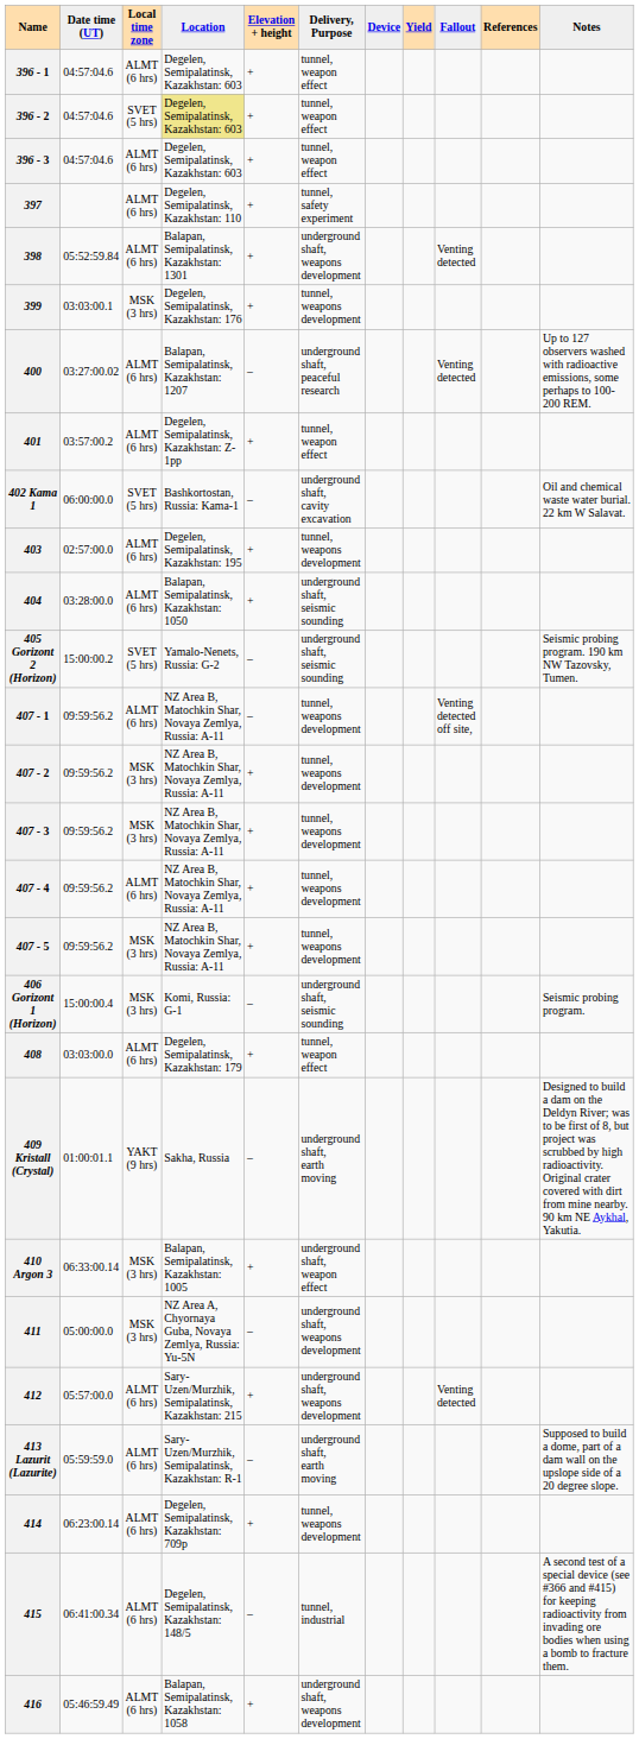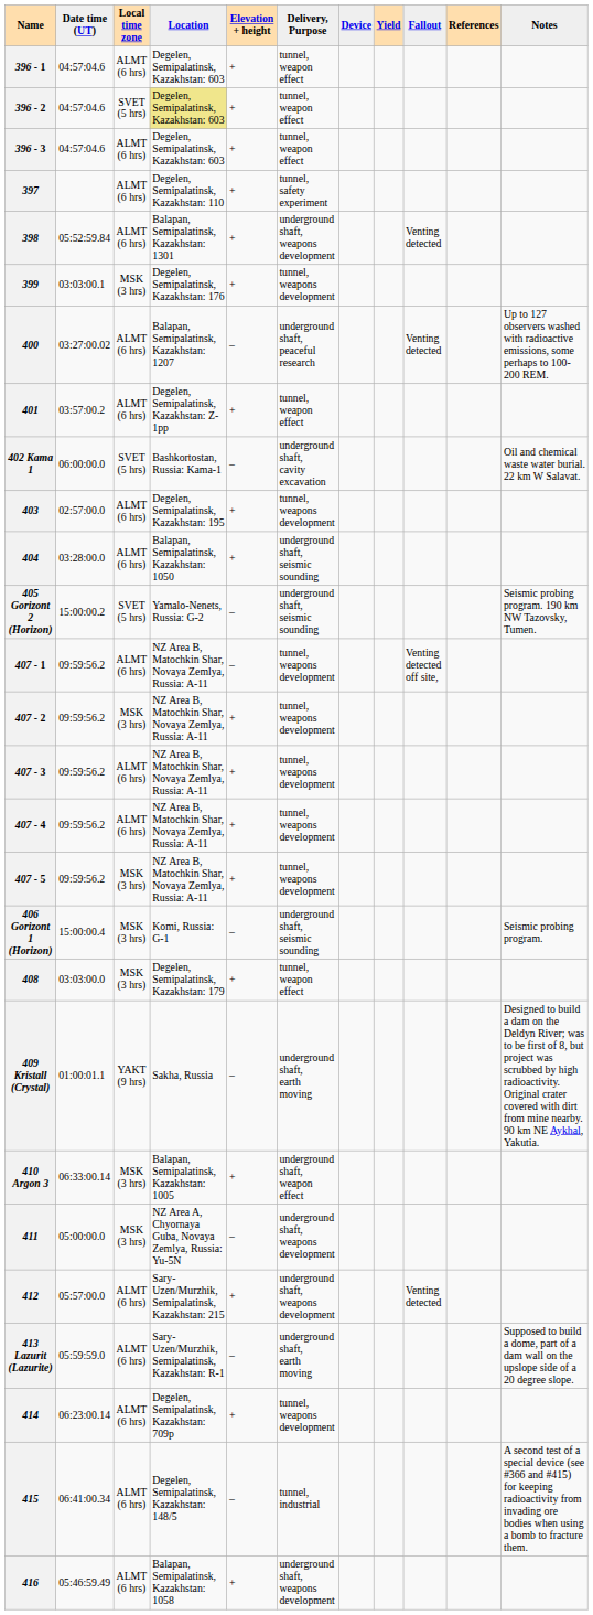 <table class="wikitable sortable">
 <tr>
 <th style="background:#ffdead;">Name </th>
 <th style="background:#efefef;">Date time (<a href='#'>UT</a>)</th>
 <th style="background:#ffdead;">Local <a href='#'>time zone</a></th>
 <th style="background:#efefef;"><a href='#'>Location</a></th>
 <th style="background:#ffdead;"><a href='#'>Elevation</a> + height </th>
 <th style="background:#efefef;">Delivery, <br>Purpose </th>
 <th style="background:#efefef;"><a href='#'>Device</a></th>
 <th style="background:#ffdead;"><a href='#'>Yield</a></th>
 <th style="background:#efefef;" class="unsortable"><a href='#'>Fallout</a></th>
 <th style="background:#ffdead;" class="unsortable">References</th>
 <th style="background:#efefef;" class="unsortable">Notes</th>
 </tr>
 <tr>
 <th><em>396</em> - 1</th>
 <td> 04:57:04.6</td>
 <td style="text-align:center;">ALMT (6 hrs)<br></td>
 <td>Degelen, Semipalatinsk, Kazakhstan: 603 </td>
 <td> +</td>
 <td>tunnel,<br>weapon effect</td>
 <td></td>
 <td style="text-align:center;"></td>
 <td></td>
 <td></td>
 <td></td>
 </tr>
 <tr>
 <th><em>396</em> - 2</th>
 <td> 04:57:04.6</td>
 <td style="text-align:center;">SVET (5 hrs)<br></td>
 <td style="background: khaki;">Degelen, Semipalatinsk, Kazakhstan: 603 </td>
 <td> +</td>
 <td>tunnel,<br>weapon effect</td>
 <td></td>
 <td style="text-align:center;"></td>
 <td></td>
 <td></td>
 <td></td>
 </tr>
 <tr>
 <th><em>396</em> - 3</th>
 <td> 04:57:04.6</td>
 <td style="text-align:center;">ALMT (6 hrs)<br></td>
 <td>Degelen, Semipalatinsk, Kazakhstan: 603 </td>
 <td> +</td>
 <td>tunnel,<br>weapon effect</td>
 <td></td>
 <td style="text-align:center;"></td>
 <td></td>
 <td></td>
 <td></td>
 </tr>
 <tr>
 <th><em>397</em></th>
 <td></td>
 <td style="text-align:center;">ALMT (6 hrs)<br></td>
 <td>Degelen, Semipalatinsk, Kazakhstan: 110 </td>
 <td> +</td>
 <td>tunnel,<br>safety experiment</td>
 <td></td>
 <td style="text-align:center;"></td>
 <td></td>
 <td></td>
 <td></td>
 </tr>
 <tr>
 <th><em>398</em></th>
 <td> 05:52:59.84</td>
 <td style="text-align:center;">ALMT (6 hrs)<br></td>
 <td>Balapan, Semipalatinsk, Kazakhstan: 1301 </td>
 <td> +</td>
 <td>underground shaft,<br>weapons development</td>
 <td></td>
 <td style="text-align:center;"></td>
 <td>Venting detected</td>
 <td></td>
 <td></td>
 </tr>
 <tr>
 <th><em>399</em></th>
 <td> 03:03:00.1</td>
 <td style="text-align:center;">MSK (3 hrs)<br></td>
 <td>Degelen, Semipalatinsk, Kazakhstan: 176 </td>
 <td> +</td>
 <td>tunnel,<br>weapons development</td>
 <td></td>
 <td style="text-align:center;"></td>
 <td></td>
 <td></td>
 <td></td>
 </tr>
 <tr>
 <th><em>400</em></th>
 <td> 03:27:00.02</td>
 <td style="text-align:center;">ALMT (6 hrs)<br></td>
 <td>Balapan, Semipalatinsk, Kazakhstan: 1207 </td>
 <td> – </td>
 <td>underground shaft,<br>peaceful research</td>
 <td></td>
 <td style="text-align:center;"></td>
 <td>Venting detected</td>
 <td></td>
 <td>Up to 127 observers washed with radioactive emissions, some perhaps to 100-200 REM.</td>
 </tr>
 <tr>
 <th><em>401</em></th>
 <td> 03:57:00.2</td>
 <td style="text-align:center;">ALMT (6 hrs)<br></td>
 <td>Degelen, Semipalatinsk, Kazakhstan: Z-1pp </td>
 <td> +</td>
 <td>tunnel,<br>weapon effect</td>
 <td></td>
 <td style="text-align:center;"></td>
 <td></td>
 <td></td>
 <td></td>
 </tr>
 <tr>
 <th><em>402 Kama 1</em></th>
 <td> 06:00:00.0</td>
 <td style="text-align:center;">SVET (5 hrs)<br></td>
 <td>Bashkortostan, Russia: Kama-1 </td>
 <td> – </td>
 <td>underground shaft,<br>cavity excavation</td>
 <td></td>
 <td style="text-align:center;"></td>
 <td></td>
 <td></td>
 <td>Oil and chemical waste water burial. 22 km W Salavat.</td>
 </tr>
 <tr>
 <th><em>403</em></th>
 <td> 02:57:00.0</td>
 <td style="text-align:center;">ALMT (6 hrs)<br></td>
 <td>Degelen, Semipalatinsk, Kazakhstan: 195 </td>
 <td> +</td>
 <td>tunnel,<br>weapons development</td>
 <td></td>
 <td style="text-align:center;"></td>
 <td></td>
 <td></td>
 <td></td>
 </tr>
 <tr>
 <th><em>404</em></th>
 <td> 03:28:00.0</td>
 <td style="text-align:center;">ALMT (6 hrs)<br></td>
 <td>Balapan, Semipalatinsk, Kazakhstan: 1050 </td>
 <td> +</td>
 <td>underground shaft,<br>seismic sounding</td>
 <td></td>
 <td style="text-align:center;"></td>
 <td></td>
 <td></td>
 <td></td>
 </tr>
 <tr>
 <th><em>405 Gorizont 2 (Horizon)</em></th>
 <td> 15:00:00.2</td>
 <td style="text-align:center;">SVET (5 hrs)<br></td>
 <td>Yamalo-Nenets, Russia: G-2 </td>
 <td> – </td>
 <td>underground shaft,<br>seismic sounding</td>
 <td></td>
 <td style="text-align:center;"></td>
 <td></td>
 <td></td>
 <td>Seismic probing program. 190 km NW Tazovsky, Tumen.</td>
 </tr>
 <tr>
 <th><em>407</em> - 1</th>
 <td> 09:59:56.2</td>
 <td style="text-align:center;">ALMT (6 hrs)<br></td>
 <td>NZ Area B, Matochkin Shar, Novaya Zemlya, Russia: A-11 </td>
 <td> – </td>
 <td>tunnel,<br>weapons development</td>
 <td></td>
 <td style="text-align:center;"></td>
 <td>Venting detected off site, </td>
 <td></td>
 <td></td>
 </tr>
 <tr>
 <th><em>407</em> - 2</th>
 <td> 09:59:56.2</td>
 <td style="text-align:center;">MSK (3 hrs)<br></td>
 <td>NZ Area B, Matochkin Shar, Novaya Zemlya, Russia: A-11 </td>
 <td> +</td>
 <td>tunnel,<br>weapons development</td>
 <td></td>
 <td style="text-align:center;"></td>
 <td></td>
 <td></td>
 <td></td>
 </tr>
 <tr>
 <th><em>407</em> - 3</th>
 <td> 09:59:56.2</td>
-<td style="text-align:center;">MSK (3 hrs)<br></td>
+<td style="text-align:center;">ALMT (6 hrs)<br></td>
 <td>NZ Area B, Matochkin Shar, Novaya Zemlya, Russia: A-11 </td>
 <td> +</td>
 <td>tunnel,<br>weapons development</td>
 <td></td>
 <td style="text-align:center;"></td>
 <td></td>
 <td></td>
 <td></td>
 </tr>
 <tr>
 <th><em>407</em> - 4</th>
 <td> 09:59:56.2</td>
 <td style="text-align:center;">ALMT (6 hrs)<br></td>
 <td>NZ Area B, Matochkin Shar, Novaya Zemlya, Russia: A-11 </td>
 <td> +</td>
 <td>tunnel,<br>weapons development</td>
 <td></td>
 <td style="text-align:center;"></td>
 <td></td>
 <td></td>
 <td></td>
 </tr>
 <tr>
 <th><em>407</em> - 5</th>
 <td> 09:59:56.2</td>
 <td style="text-align:center;">MSK (3 hrs)<br></td>
 <td>NZ Area B, Matochkin Shar, Novaya Zemlya, Russia: A-11 </td>
 <td> +</td>
 <td>tunnel,<br>weapons development</td>
 <td></td>
 <td style="text-align:center;"></td>
 <td></td>
 <td></td>
 <td></td>
 </tr>
 <tr>
 <th><em>406 Gorizont 1 (Horizon)</em></th>
 <td> 15:00:00.4</td>
 <td style="text-align:center;">MSK (3 hrs)<br></td>
 <td>Komi, Russia: G-1 </td>
 <td> – </td>
 <td>underground shaft,<br>seismic sounding</td>
 <td></td>
 <td style="text-align:center;"></td>
 <td></td>
 <td></td>
 <td>Seismic probing program.</td>
 </tr>
 <tr>
 <th><em>408</em></th>
 <td> 03:03:00.0</td>
-<td style="text-align:center;">ALMT (6 hrs)<br></td>
+<td style="text-align:center;">MSK (3 hrs)<br></td>
 <td>Degelen, Semipalatinsk, Kazakhstan: 179 </td>
 <td> +</td>
 <td>tunnel,<br>weapon effect</td>
 <td></td>
 <td style="text-align:center;"></td>
 <td></td>
 <td></td>
 <td></td>
 </tr>
 <tr>
 <th><em>409 Kristall (Crystal)</em></th>
 <td> 01:00:01.1</td>
 <td style="text-align:center;">YAKT (9 hrs)<br></td>
 <td>Sakha, Russia </td>
 <td> – </td>
 <td>underground shaft,<br>earth moving</td>
 <td></td>
 <td style="text-align:center;"></td>
 <td></td>
 <td></td>
 <td>Designed to build a dam on the Deldyn River; was to be first of 8, but project was scrubbed by high radioactivity.  Original crater covered with dirt from mine nearby. 90 km NE <a href='#'>Aykhal</a>, Yakutia.</td>
 </tr>
 <tr>
 <th><em>410 Argon 3</em></th>
 <td> 06:33:00.14</td>
 <td style="text-align:center;">MSK (3 hrs)<br></td>
 <td>Balapan, Semipalatinsk, Kazakhstan: 1005 </td>
 <td> +</td>
 <td>underground shaft,<br>weapon effect</td>
 <td></td>
 <td style="text-align:center;"></td>
 <td></td>
 <td></td>
 <td></td>
 </tr>
 <tr>
 <th><em>411</em></th>
 <td> 05:00:00.0</td>
 <td style="text-align:center;">MSK (3 hrs)<br></td>
 <td>NZ Area A, Chyornaya Guba, Novaya Zemlya, Russia: Yu-5N </td>
 <td> – </td>
 <td>underground shaft,<br>weapons development</td>
 <td></td>
 <td style="text-align:center;"></td>
 <td></td>
 <td></td>
 <td></td>
 </tr>
 <tr>
 <th><em>412</em></th>
 <td> 05:57:00.0</td>
 <td style="text-align:center;">ALMT (6 hrs)<br></td>
 <td>Sary-Uzen/Murzhik, Semipalatinsk, Kazakhstan: 215 </td>
 <td> +</td>
 <td>underground shaft,<br>weapons development</td>
 <td></td>
 <td style="text-align:center;"></td>
 <td>Venting detected</td>
 <td></td>
 <td></td>
 </tr>
 <tr>
 <th><em>413 Lazurit (Lazurite)</em></th>
 <td> 05:59:59.0</td>
 <td style="text-align:center;">ALMT (6 hrs)<br></td>
 <td>Sary-Uzen/Murzhik, Semipalatinsk, Kazakhstan: R-1 </td>
 <td> – </td>
 <td>underground shaft,<br>earth moving</td>
 <td></td>
 <td style="text-align:center;"></td>
 <td></td>
 <td></td>
 <td>Supposed to build a dome, part of a dam wall on the upslope side of a 20 degree slope.</td>
 </tr>
 <tr>
 <th><em>414</em></th>
 <td> 06:23:00.14</td>
 <td style="text-align:center;">ALMT (6 hrs)<br></td>
 <td>Degelen, Semipalatinsk, Kazakhstan: 709p </td>
 <td> +</td>
 <td>tunnel,<br>weapons development</td>
 <td></td>
 <td style="text-align:center;"></td>
 <td></td>
 <td></td>
 <td></td>
 </tr>
 <tr>
 <th><em>415</em></th>
 <td> 06:41:00.34</td>
 <td style="text-align:center;">ALMT (6 hrs)<br></td>
 <td>Degelen, Semipalatinsk, Kazakhstan: 148/5 </td>
 <td> – </td>
 <td>tunnel,<br>industrial</td>
 <td></td>
 <td style="text-align:center;"></td>
 <td></td>
 <td></td>
 <td>A second test of a special device (see #366 and #415) for keeping radioactivity from invading ore bodies when using a bomb to fracture them.</td>
 </tr>
 <tr>
 <th><em>416</em></th>
 <td> 05:46:59.49</td>
 <td style="text-align:center;">ALMT (6 hrs)<br></td>
 <td>Balapan, Semipalatinsk, Kazakhstan: 1058 </td>
 <td> +</td>
 <td>underground shaft,<br>weapons development</td>
 <td></td>
 <td style="text-align:center;"></td>
 <td></td>
 <td></td>
 <td></td>
 </tr>
 </table>
